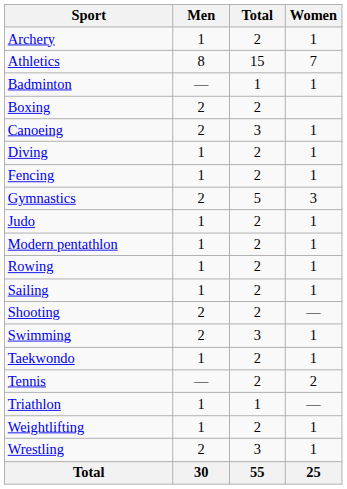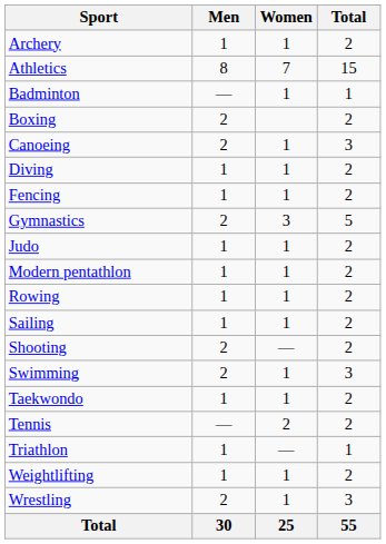 <table class="wikitable sortable" style="text-align:center;">
 <tr>
 <th width=180>Sport</th>
 <th width=55>Men</th>
+<th width=55>Women</th>
 <th width=55>Total</th>
-<th width=55>Women</th>
 </tr>
 <tr>
 <td align=left><a href='#'>Archery</a></td>
 <td>1</td>
+<td>1</td>
 <td>2</td>
-<td>1</td>
 </tr>
 <tr>
 <td align=left><a href='#'>Athletics</a></td>
 <td>8</td>
+<td>7</td>
 <td>15</td>
-<td>7</td>
 </tr>
 <tr>
 <td align=left><a href='#'>Badminton</a></td>
 <td>—</td>
 <td>1</td>
 <td>1</td>
 </tr>
 <tr>
 <td align=left><a href='#'>Boxing</a></td>
 <td>2</td>
+<td></td>
 <td>2</td>
-<td></td>
 </tr>
 <tr>
 <td align=left><a href='#'>Canoeing</a></td>
 <td>2</td>
+<td>1</td>
 <td>3</td>
-<td>1</td>
 </tr>
 <tr>
 <td align=left><a href='#'>Diving</a></td>
 <td>1</td>
+<td>1</td>
 <td>2</td>
-<td>1</td>
 </tr>
 <tr>
 <td align=left><a href='#'>Fencing</a></td>
 <td>1</td>
+<td>1</td>
 <td>2</td>
-<td>1</td>
 </tr>
 <tr>
 <td align=left><a href='#'>Gymnastics</a></td>
 <td>2</td>
+<td>3</td>
 <td>5</td>
-<td>3</td>
 </tr>
 <tr>
 <td align=left><a href='#'>Judo</a></td>
 <td>1</td>
+<td>1</td>
 <td>2</td>
-<td>1</td>
 </tr>
 <tr>
 <td align=left><a href='#'>Modern pentathlon</a></td>
 <td>1</td>
+<td>1</td>
 <td>2</td>
-<td>1</td>
 </tr>
 <tr>
 <td align=left><a href='#'>Rowing</a></td>
 <td>1</td>
+<td>1</td>
 <td>2</td>
-<td>1</td>
 </tr>
 <tr>
 <td align=left><a href='#'>Sailing</a></td>
 <td>1</td>
+<td>1</td>
 <td>2</td>
-<td>1</td>
 </tr>
 <tr>
 <td align=left><a href='#'>Shooting</a></td>
 <td>2</td>
+<td>—</td>
 <td>2</td>
-<td>—</td>
 </tr>
 <tr>
 <td align=left><a href='#'>Swimming</a></td>
 <td>2</td>
+<td>1</td>
 <td>3</td>
-<td>1</td>
 </tr>
 <tr>
 <td align=left><a href='#'>Taekwondo</a></td>
 <td>1</td>
+<td>1</td>
 <td>2</td>
-<td>1</td>
 </tr>
 <tr>
 <td align=left><a href='#'>Tennis</a></td>
 <td>—</td>
 <td>2</td>
 <td>2</td>
 </tr>
 <tr>
 <td align=left><a href='#'>Triathlon</a></td>
 <td>1</td>
+<td>—</td>
 <td>1</td>
-<td>—</td>
 </tr>
 <tr>
 <td align=left><a href='#'>Weightlifting</a></td>
 <td>1</td>
+<td>1</td>
 <td>2</td>
-<td>1</td>
 </tr>
 <tr>
 <td align=left><a href='#'>Wrestling</a></td>
 <td>2</td>
+<td>1</td>
 <td>3</td>
-<td>1</td>
 </tr>
 <tr>
 <th>Total</th>
 <th>30</th>
+<th>25</th>
 <th>55</th>
-<th>25</th>
 </tr>
 </table>
